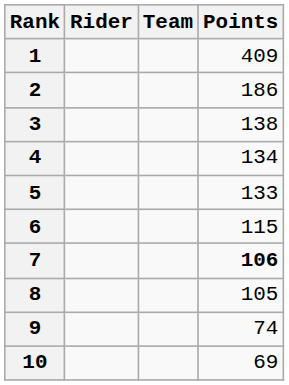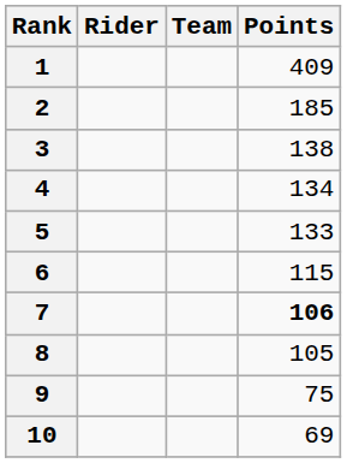 <table class="wikitable" style="margin-bottom:0;">
 <tr>
 <th scope="col">Rank</th>
 <th scope="col">Rider</th>
 <th scope="col">Team</th>
 <th scope="col">Points</th>
 </tr>
 <tr>
 <th scope="row">1</th>
 <td> </td>
 <td></td>
 <td style="text-align:right;">409</td>
 </tr>
 <tr>
 <th scope="row">2</th>
 <td></td>
 <td></td>
-<td style="text-align:right;">186</td>
+<td style="text-align:right;">185</td>
 </tr>
 <tr>
 <th scope="row">3</th>
 <td></td>
 <td></td>
 <td style="text-align:right;">138</td>
 </tr>
 <tr>
 <th scope="row">4</th>
 <td> </td>
 <td></td>
 <td style="text-align:right;">134</td>
 </tr>
 <tr>
 <th scope="row">5</th>
 <td> </td>
 <td></td>
 <td style="text-align:right;">133</td>
 </tr>
 <tr>
 <th scope="row">6</th>
 <td></td>
 <td></td>
 <td style="text-align:right;">115</td>
 </tr>
 <tr>
 <th scope="row">7</th>
 <td> </td>
 <td></td>
 <td style="text-align:right;"><strong>106</strong></td>
 </tr>
 <tr>
 <th scope="row">8</th>
 <td></td>
 <td></td>
 <td style="text-align:right;">105</td>
 </tr>
 <tr>
 <th scope="row">9</th>
 <td></td>
 <td></td>
-<td style="text-align:right;">74</td>
+<td style="text-align:right;">75</td>
 </tr>
 <tr>
 <th scope="row">10</th>
 <td></td>
 <td></td>
 <td style="text-align:right;">69</td>
 </tr>
 </table>
